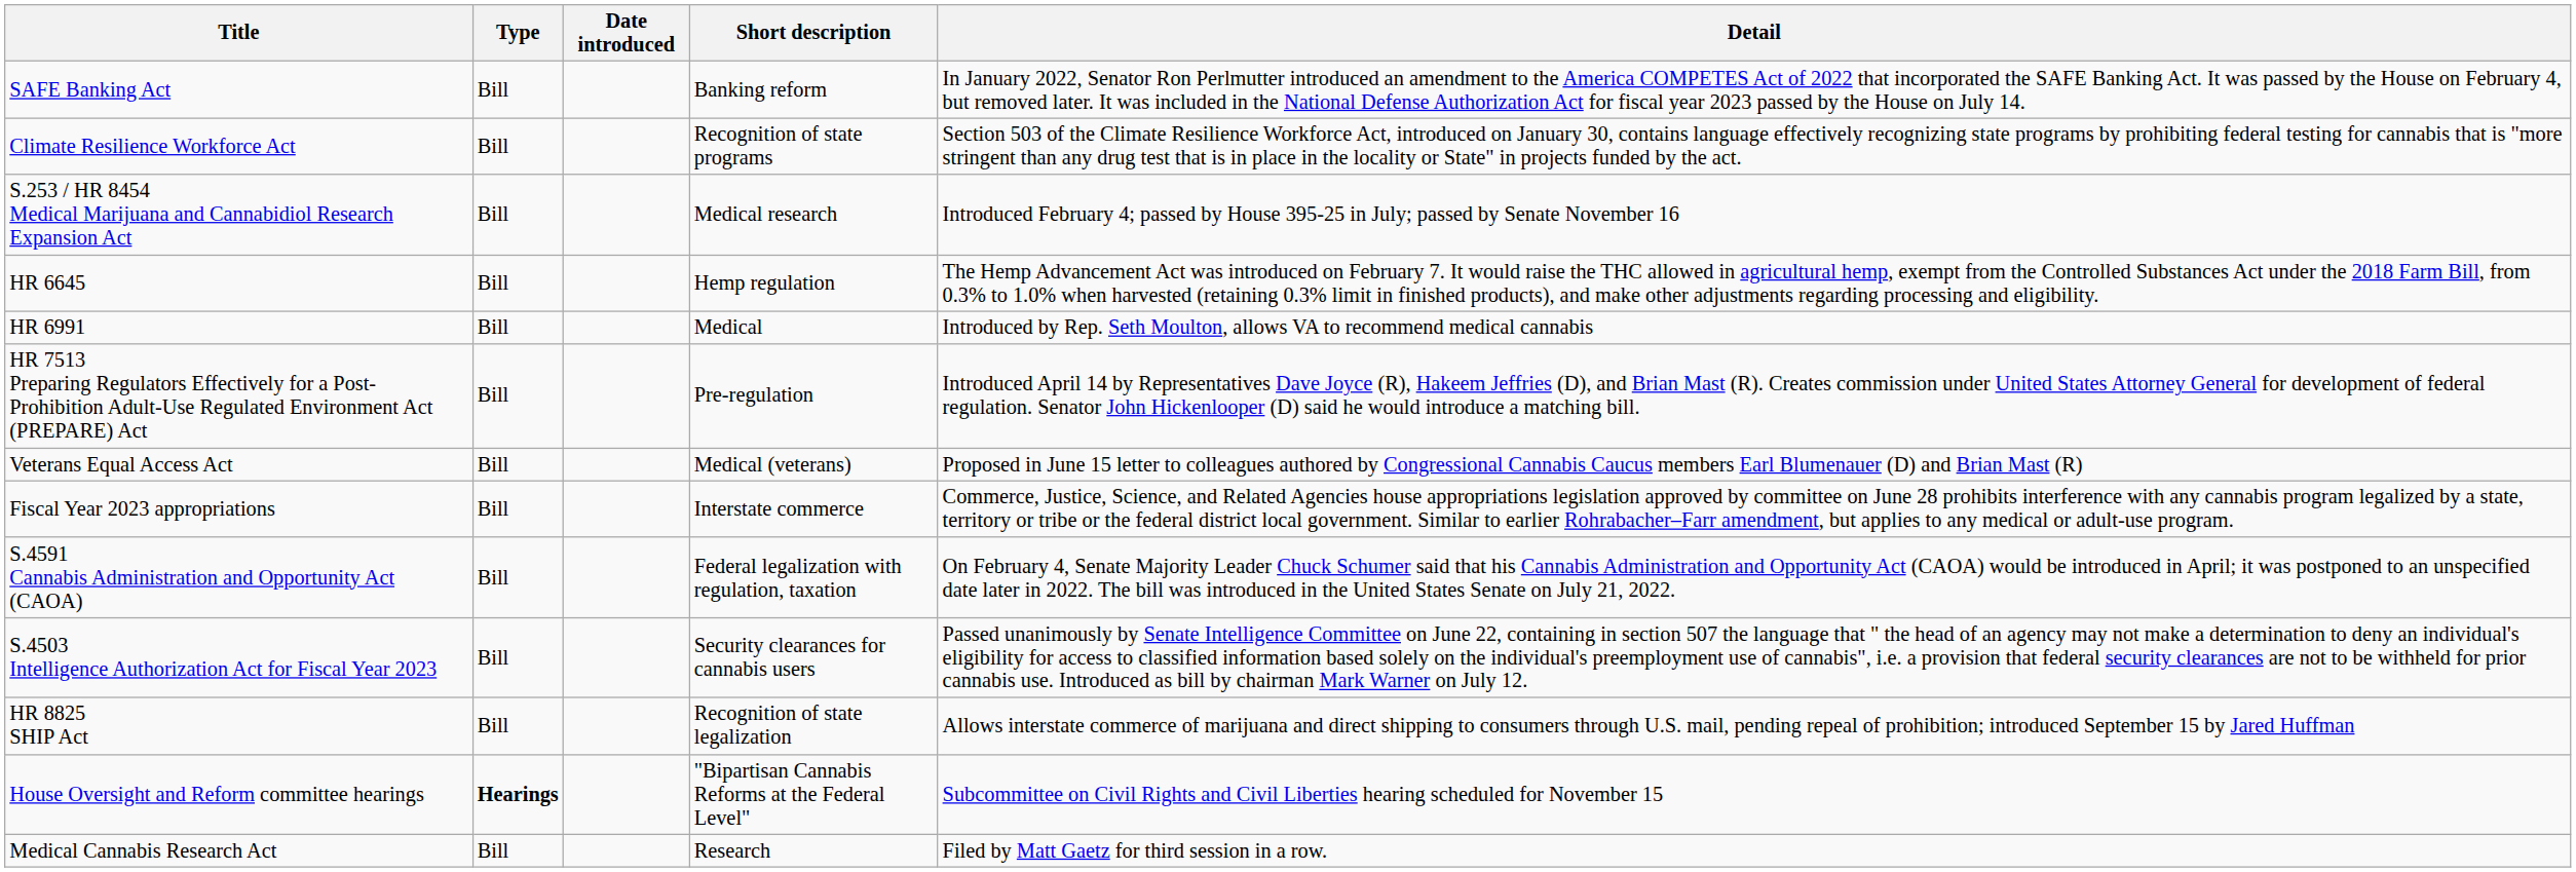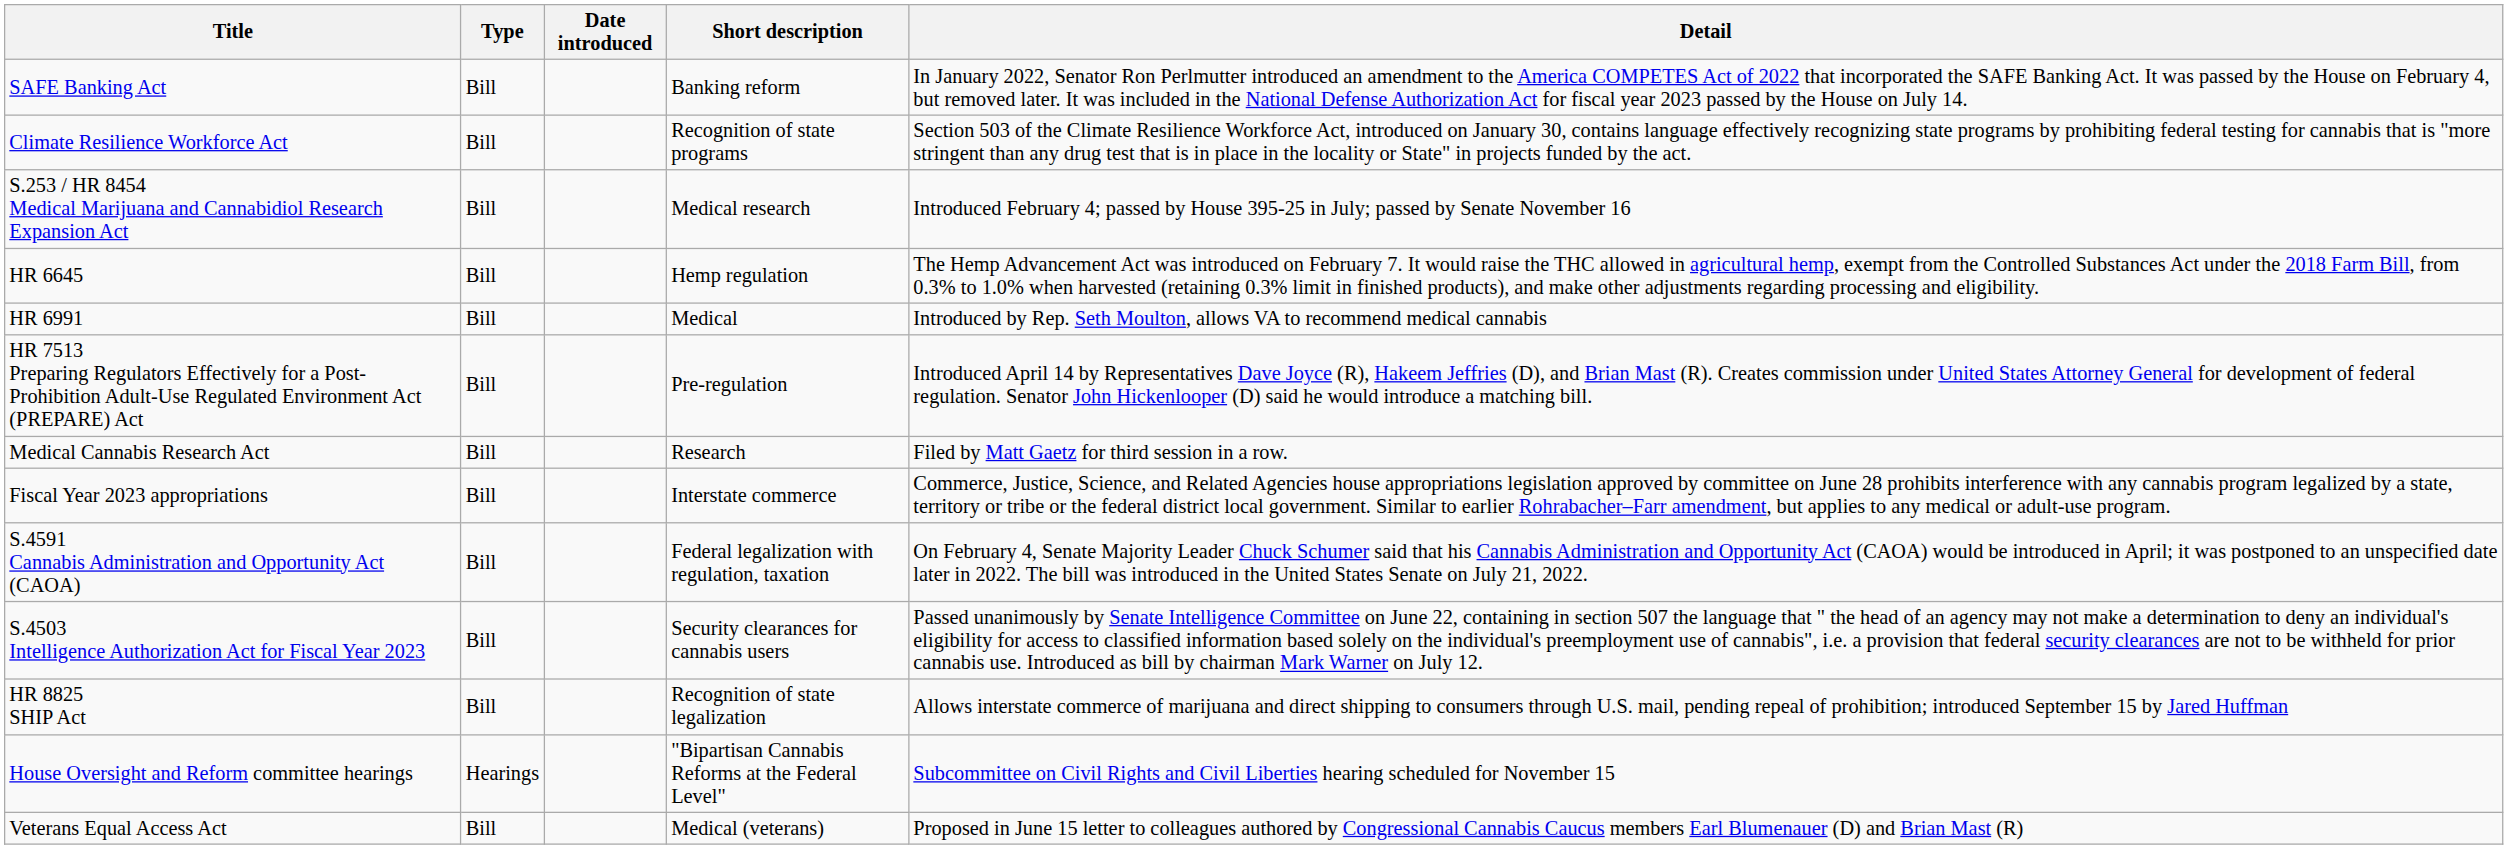 <table class="wikitable sortable">
 <tr>
 <th scope="col">Title</th>
 <th scope="col">Type</th>
 <th scope="col">Date introduced</th>
 <th scope="col">Short description</th>
 <th scope="col" class="unsortable">Detail</th>
 </tr>
 <tr>
 <td><a href='#'>SAFE Banking Act</a></td>
 <td>Bill</td>
 <td></td>
 <td>Banking reform</td>
 <td>In January 2022, Senator Ron Perlmutter introduced an amendment to the <a href='#'>America COMPETES Act of 2022</a> that incorporated the SAFE Banking Act. It was passed by the House on February 4, but removed later. It was included in the <a href='#'>National Defense Authorization Act</a> for fiscal year 2023 passed by the House on July 14.</td>
 </tr>
 <tr>
 <td><a href='#'>Climate Resilience Workforce Act</a></td>
 <td>Bill</td>
 <td></td>
 <td>Recognition of state programs</td>
 <td>Section 503 of the Climate Resilience Workforce Act, introduced on January 30, contains language effectively recognizing state programs by prohibiting federal testing for cannabis that is "more stringent than any drug test that is in place in the locality or State" in projects funded by the act.</td>
 </tr>
 <tr>
 <td>S.253 / HR 8454<br><a href='#'>Medical Marijuana and Cannabidiol Research Expansion Act</a></td>
 <td>Bill</td>
 <td></td>
 <td>Medical research</td>
 <td>Introduced February 4; passed by House 395-25 in July; passed by Senate November 16</td>
 </tr>
 <tr>
 <td>HR 6645<br></td>
 <td>Bill</td>
 <td></td>
 <td>Hemp regulation</td>
 <td>The Hemp Advancement Act was introduced on February 7. It would raise the THC allowed in <a href='#'>agricultural hemp</a>, exempt from the Controlled Substances Act under the <a href='#'>2018 Farm Bill</a>, from 0.3% to 1.0% when harvested (retaining 0.3% limit in finished products), and make other adjustments regarding processing and eligibility.</td>
 </tr>
 <tr>
 <td>HR 6991</td>
 <td>Bill</td>
 <td></td>
 <td>Medical</td>
 <td>Introduced by Rep. <a href='#'>Seth Moulton</a>, allows VA to recommend medical cannabis</td>
 </tr>
 <tr>
 <td>HR 7513<br>Preparing Regulators Effectively for a Post-Prohibition Adult-Use Regulated Environment Act (PREPARE) Act</td>
 <td>Bill</td>
 <td></td>
 <td>Pre-regulation</td>
 <td>Introduced April 14 by Representatives <a href='#'>Dave Joyce</a> (R), <a href='#'>Hakeem Jeffries</a> (D), and <a href='#'>Brian Mast</a> (R). Creates commission under <a href='#'>United States Attorney General</a> for development of federal regulation. Senator <a href='#'>John Hickenlooper</a> (D) said he would introduce a matching bill.</td>
 </tr>
 <tr>
-<td>Veterans Equal Access Act</td>
+<td>Medical Cannabis Research Act</td>
 <td>Bill</td>
 <td></td>
-<td>Medical (veterans)</td>
-<td>Proposed in June 15 letter to colleagues authored by <a href='#'>Congressional Cannabis Caucus</a> members <a href='#'>Earl Blumenauer</a> (D) and <a href='#'>Brian Mast</a> (R)</td>
+<td>Research</td>
+<td>Filed by <a href='#'>Matt Gaetz</a> for third session in a row.</td>
 </tr>
 <tr>
 <td>Fiscal Year 2023 appropriations</td>
 <td>Bill</td>
 <td></td>
 <td>Interstate commerce</td>
 <td>Commerce, Justice, Science, and Related Agencies house appropriations legislation approved by committee on June 28 prohibits interference with any cannabis program legalized by a state, territory or tribe or the federal district local government. Similar to earlier <a href='#'>Rohrabacher–Farr amendment</a>, but applies to any medical or adult-use program.</td>
 </tr>
 <tr>
 <td>S.4591<br><a href='#'>Cannabis Administration and Opportunity Act</a> (CAOA)</td>
 <td>Bill</td>
 <td></td>
 <td>Federal legalization with regulation, taxation</td>
 <td>On February 4, Senate Majority Leader <a href='#'>Chuck Schumer</a> said that his <a href='#'>Cannabis Administration and Opportunity Act</a> (CAOA) would be introduced in April; it was postponed to an unspecified date later in 2022. The bill was introduced in the United States Senate on July 21, 2022.</td>
 </tr>
 <tr>
 <td>S.4503<br><a href='#'>Intelligence Authorization Act for Fiscal Year 2023</a></td>
 <td>Bill</td>
 <td></td>
 <td>Security clearances for cannabis users</td>
 <td>Passed unanimously by <a href='#'>Senate Intelligence Committee</a> on June 22, containing in section 507 the language that " the head of an agency may not make a determination to deny an individual's eligibility for access to classified information based solely on the individual's preemployment use of cannabis", i.e. a provision that federal <a href='#'>security clearances</a> are not to be withheld for prior cannabis use. Introduced as bill by chairman <a href='#'>Mark Warner</a> on July 12.</td>
 </tr>
 <tr>
 <td>HR 8825<br>SHIP Act</td>
 <td>Bill</td>
 <td></td>
 <td>Recognition of state legalization</td>
 <td>Allows interstate commerce of marijuana and direct shipping to consumers through U.S. mail, pending repeal of prohibition; introduced September 15 by <a href='#'>Jared Huffman</a></td>
 </tr>
 <tr>
 <td><a href='#'>House Oversight and Reform</a> committee hearings</td>
-<td><strong>Hearings</strong></td>
+<td>Hearings</td>
 <td></td>
 <td>"Bipartisan Cannabis Reforms at the Federal Level"</td>
 <td><a href='#'>Subcommittee on Civil Rights and Civil Liberties</a> hearing scheduled for November 15</td>
 </tr>
 <tr>
-<td>Medical Cannabis Research Act</td>
+<td>Veterans Equal Access Act</td>
 <td>Bill</td>
 <td></td>
-<td>Research</td>
-<td>Filed by <a href='#'>Matt Gaetz</a> for third session in a row.</td>
+<td>Medical (veterans)</td>
+<td>Proposed in June 15 letter to colleagues authored by <a href='#'>Congressional Cannabis Caucus</a> members <a href='#'>Earl Blumenauer</a> (D) and <a href='#'>Brian Mast</a> (R)</td>
 </tr>
 </table>
